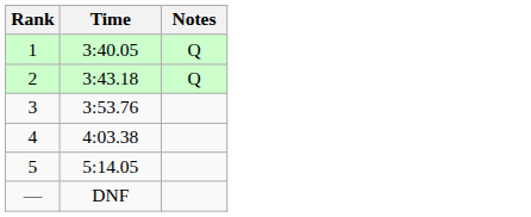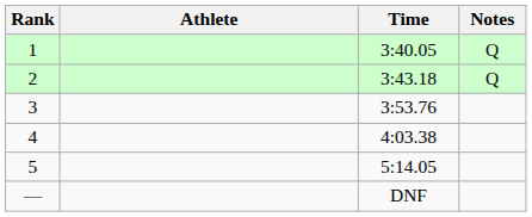 <table class=wikitable style="text-align:center">
 <tr>
 <th width=40>Rank</th>
+<th width=250>Athlete</th>
 <th width=80>Time</th>
 <th width=50>Notes</th>
 </tr>
 <tr bgcolor="ccffcc">
 <td>1</td>
+<td align=left></td>
 <td>3:40.05</td>
 <td>Q</td>
 </tr>
 <tr bgcolor="ccffcc">
 <td>2</td>
+<td align=left></td>
 <td>3:43.18</td>
 <td>Q</td>
 </tr>
 <tr>
 <td>3</td>
+<td align=left></td>
 <td>3:53.76</td>
 <td></td>
 </tr>
 <tr>
 <td>4</td>
+<td align=left></td>
 <td>4:03.38</td>
 <td></td>
 </tr>
 <tr>
 <td>5</td>
+<td align=left></td>
 <td>5:14.05</td>
 <td></td>
 </tr>
 <tr>
 <td>—</td>
+<td align=left></td>
 <td>DNF</td>
 <td></td>
 </tr>
 </table>
